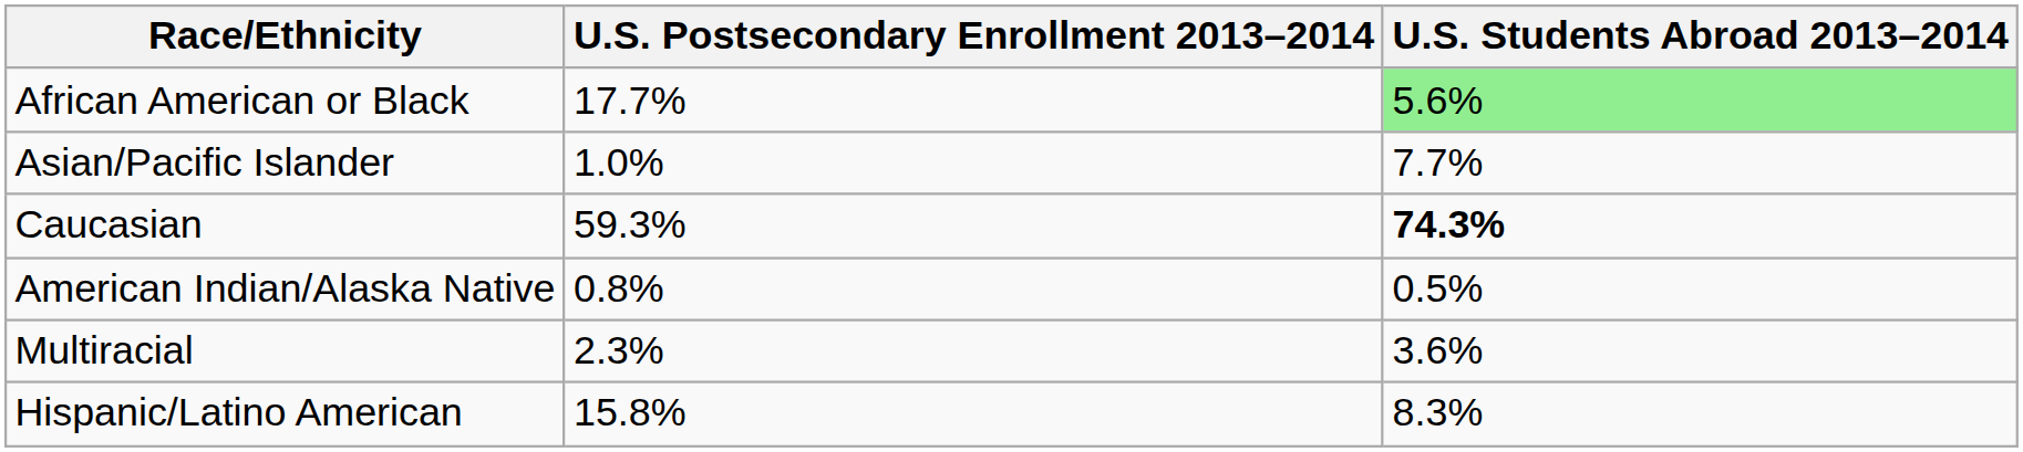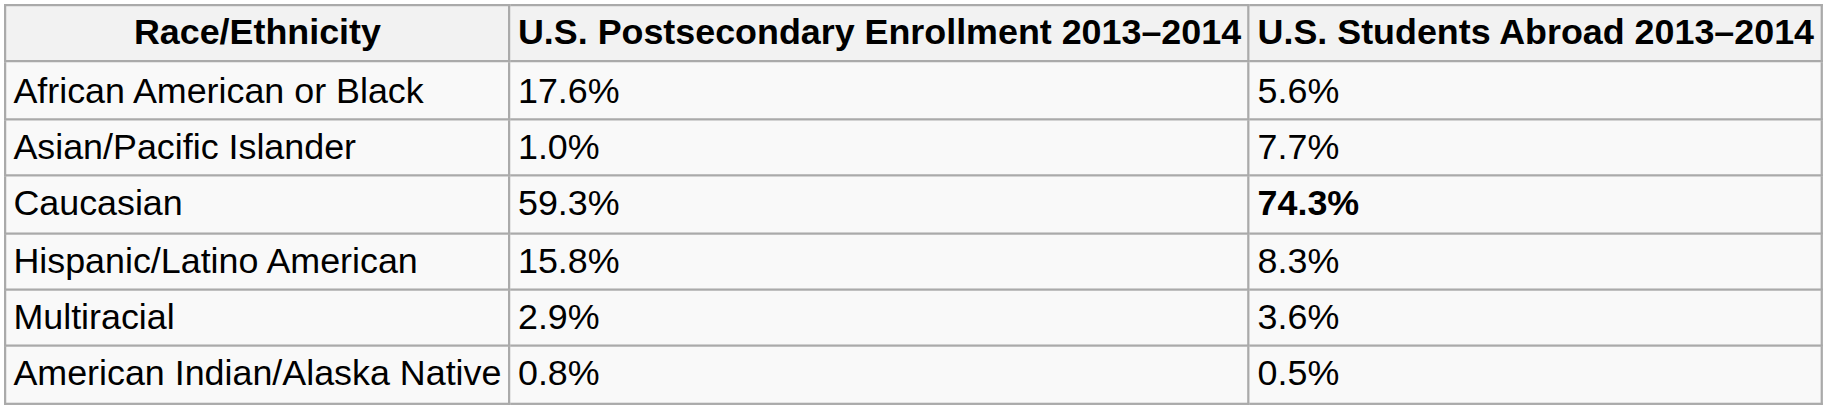 <table class="wikitable">
 <tr>
 <th>Race/Ethnicity</th>
 <th>U.S. Postsecondary Enrollment 2013–2014</th>
 <th>U.S. Students Abroad 2013–2014</th>
 </tr>
 <tr>
 <td>African American or Black</td>
-<td>17.7%</td>
-<td style="background: lightgreen;">5.6%</td>
+<td>17.6%</td>
+<td>5.6%</td>
 </tr>
 <tr>
 <td>Asian/Pacific Islander</td>
 <td>1.0%</td>
 <td>7.7%</td>
 </tr>
 <tr>
 <td>Caucasian</td>
 <td>59.3%</td>
 <td><strong>74.3%</strong></td>
 </tr>
 <tr>
+<td>Hispanic/Latino American</td>
+<td>15.8%</td>
+<td>8.3%</td>
+</tr>
+<tr>
+<td>Multiracial</td>
+<td>2.9%</td>
+<td>3.6%</td>
+</tr>
+<tr>
 <td>American Indian/Alaska Native</td>
 <td>0.8%</td>
 <td>0.5%</td>
 </tr>
-<tr>
-<td>Multiracial</td>
-<td>2.3%</td>
-<td>3.6%</td>
-</tr>
-<tr>
-<td>Hispanic/Latino American</td>
-<td>15.8%</td>
-<td>8.3%</td>
-</tr>
 </table>
